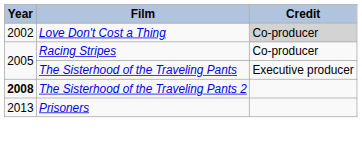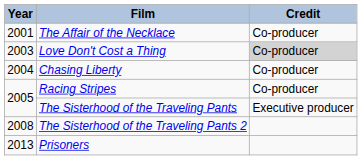 <table class="wikitable" style="font-size:95%;">
 <tr>
 <th style="background:#B0C4DE;">Year</th>
 <th style="background:#B0C4DE;">Film</th>
 <th style="background:#B0C4DE;">Credit</th>
 </tr>
 <tr>
-<td>2002</td>
+<td>2001</td>
+<td><em><a href='#'>The Affair of the Necklace</a></em></td>
+<td>Co-producer</td>
+</tr>
+<tr>
+<td>2003</td>
 <td><em><a href='#'>Love Don't Cost a Thing</a></em></td>
 <td style="background: lightgrey;">Co-producer</td>
+</tr>
+<tr>
+<td>2004</td>
+<td><em><a href='#'>Chasing Liberty</a></em></td>
+<td>Co-producer</td>
 </tr>
 <tr>
 <td rowspan=2>2005</td>
 <td><em><a href='#'>Racing Stripes</a></em></td>
 <td>Co-producer</td>
 </tr>
 <tr>
 <td><em><a href='#'>The Sisterhood of the Traveling Pants</a></em></td>
 <td>Executive producer</td>
 </tr>
 <tr>
-<td><strong>2008</strong></td>
+<td>2008</td>
 <td><em><a href='#'>The Sisterhood of the Traveling Pants 2</a></em></td>
 <td></td>
 </tr>
 <tr>
 <td>2013</td>
 <td><em><a href='#'>Prisoners</a></em></td>
 <td></td>
 </tr>
 </table>
